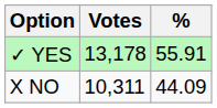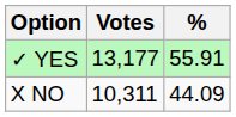 <table class="wikitable">
 <tr>
 <th>Option</th>
 <th>Votes</th>
 <th>%</th>
 </tr>
 <tr>
 <td style=background:#bbf8be>✓ YES</td>
-<td style=background:#bbf8be>13,178</td>
+<td style=background:#bbf8be>13,177</td>
 <td style=background:#bbf8be>55.91</td>
 </tr>
 <tr>
 <td>X NO</td>
 <td>10,311</td>
 <td>44.09</td>
 </tr>
 </table>
